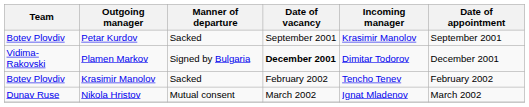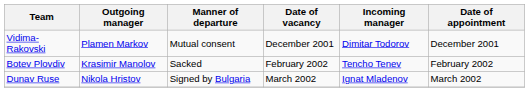 <table class="wikitable sortable">
 <tr>
 <th>Team</th>
 <th>Outgoing manager</th>
 <th>Manner of departure</th>
 <th>Date of vacancy</th>
 <th>Incoming manager</th>
 <th>Date of appointment</th>
 </tr>
 <tr>
-<td><a href='#'>Botev Plovdiv</a></td>
-<td> <a href='#'>Petar Kurdov</a></td>
-<td>Sacked</td>
-<td>September 2001</td>
-<td> <a href='#'>Krasimir Manolov</a></td>
-<td>September 2001</td>
-</tr>
-<tr>
 <td><a href='#'>Vidima-Rakovski</a></td>
 <td> <a href='#'>Plamen Markov</a></td>
-<td>Signed by <a href='#'>Bulgaria</a></td>
-<td><strong>December 2001</strong></td>
+<td>Mutual consent</td>
+<td>December 2001</td>
 <td> <a href='#'>Dimitar Todorov</a></td>
 <td>December 2001</td>
 </tr>
 <tr>
 <td><a href='#'>Botev Plovdiv</a></td>
 <td> <a href='#'>Krasimir Manolov</a></td>
 <td>Sacked</td>
 <td>February 2002</td>
 <td> <a href='#'>Tencho Tenev</a></td>
 <td>February 2002</td>
 </tr>
 <tr>
 <td><a href='#'>Dunav Ruse</a></td>
 <td> <a href='#'>Nikola Hristov</a></td>
-<td>Mutual consent</td>
+<td>Signed by <a href='#'>Bulgaria</a></td>
 <td>March 2002</td>
 <td> <a href='#'>Ignat Mladenov</a></td>
 <td>March 2002</td>
 </tr>
 <tr>
 </tr>
 </table>
